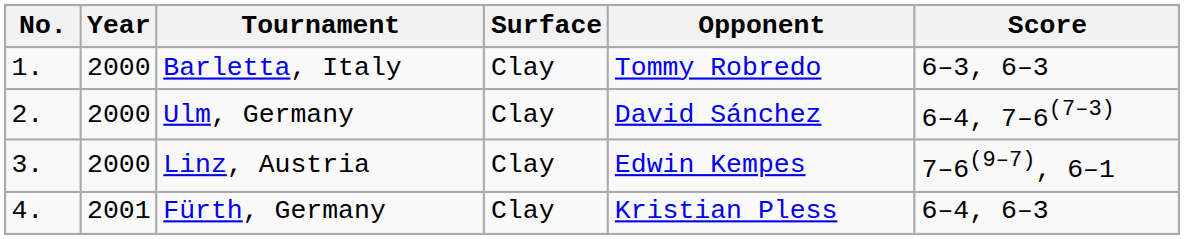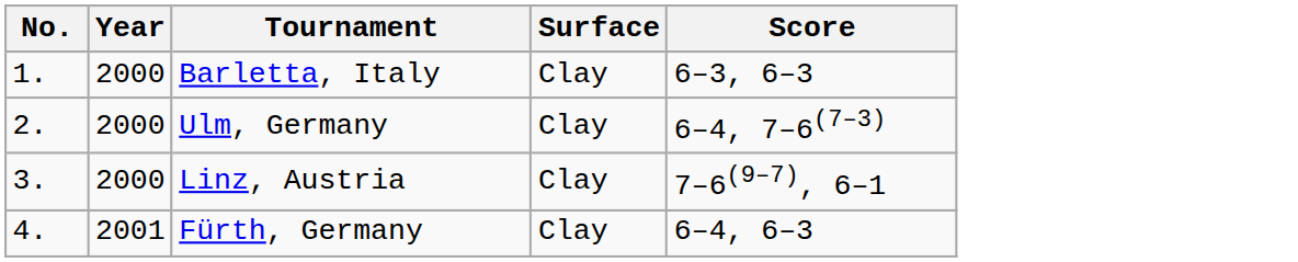 <table class="sortable wikitable" style=font-size:97%>
 <tr>
 <th style="width:30px">No.</th>
 <th style="width:30px">Year</th>
 <th style="width:150px">Tournament</th>
 <th style="width:50px">Surface</th>
-<th style="width:140px">Opponent</th>
 <th style="width:120px" class="unsortable">Score</th>
 </tr>
 <tr>
 <td>1.</td>
 <td>2000</td>
 <td><a href='#'>Barletta</a>, Italy</td>
 <td>Clay</td>
-<td> <a href='#'>Tommy Robredo</a></td>
 <td>6–3, 6–3</td>
 </tr>
 <tr>
 <td>2.</td>
 <td>2000</td>
 <td><a href='#'>Ulm</a>, Germany</td>
 <td>Clay</td>
-<td> <a href='#'>David Sánchez</a></td>
 <td>6–4, 7–6<sup>(7–3)</sup></td>
 </tr>
 <tr>
 <td>3.</td>
 <td>2000</td>
 <td><a href='#'>Linz</a>, Austria</td>
 <td>Clay</td>
-<td> <a href='#'>Edwin Kempes</a></td>
 <td>7–6<sup>(9–7)</sup>, 6–1</td>
 </tr>
 <tr>
 <td>4.</td>
 <td>2001</td>
 <td><a href='#'>Fürth</a>, Germany</td>
 <td>Clay</td>
-<td> <a href='#'>Kristian Pless</a></td>
 <td>6–4, 6–3</td>
 </tr>
 </table>
